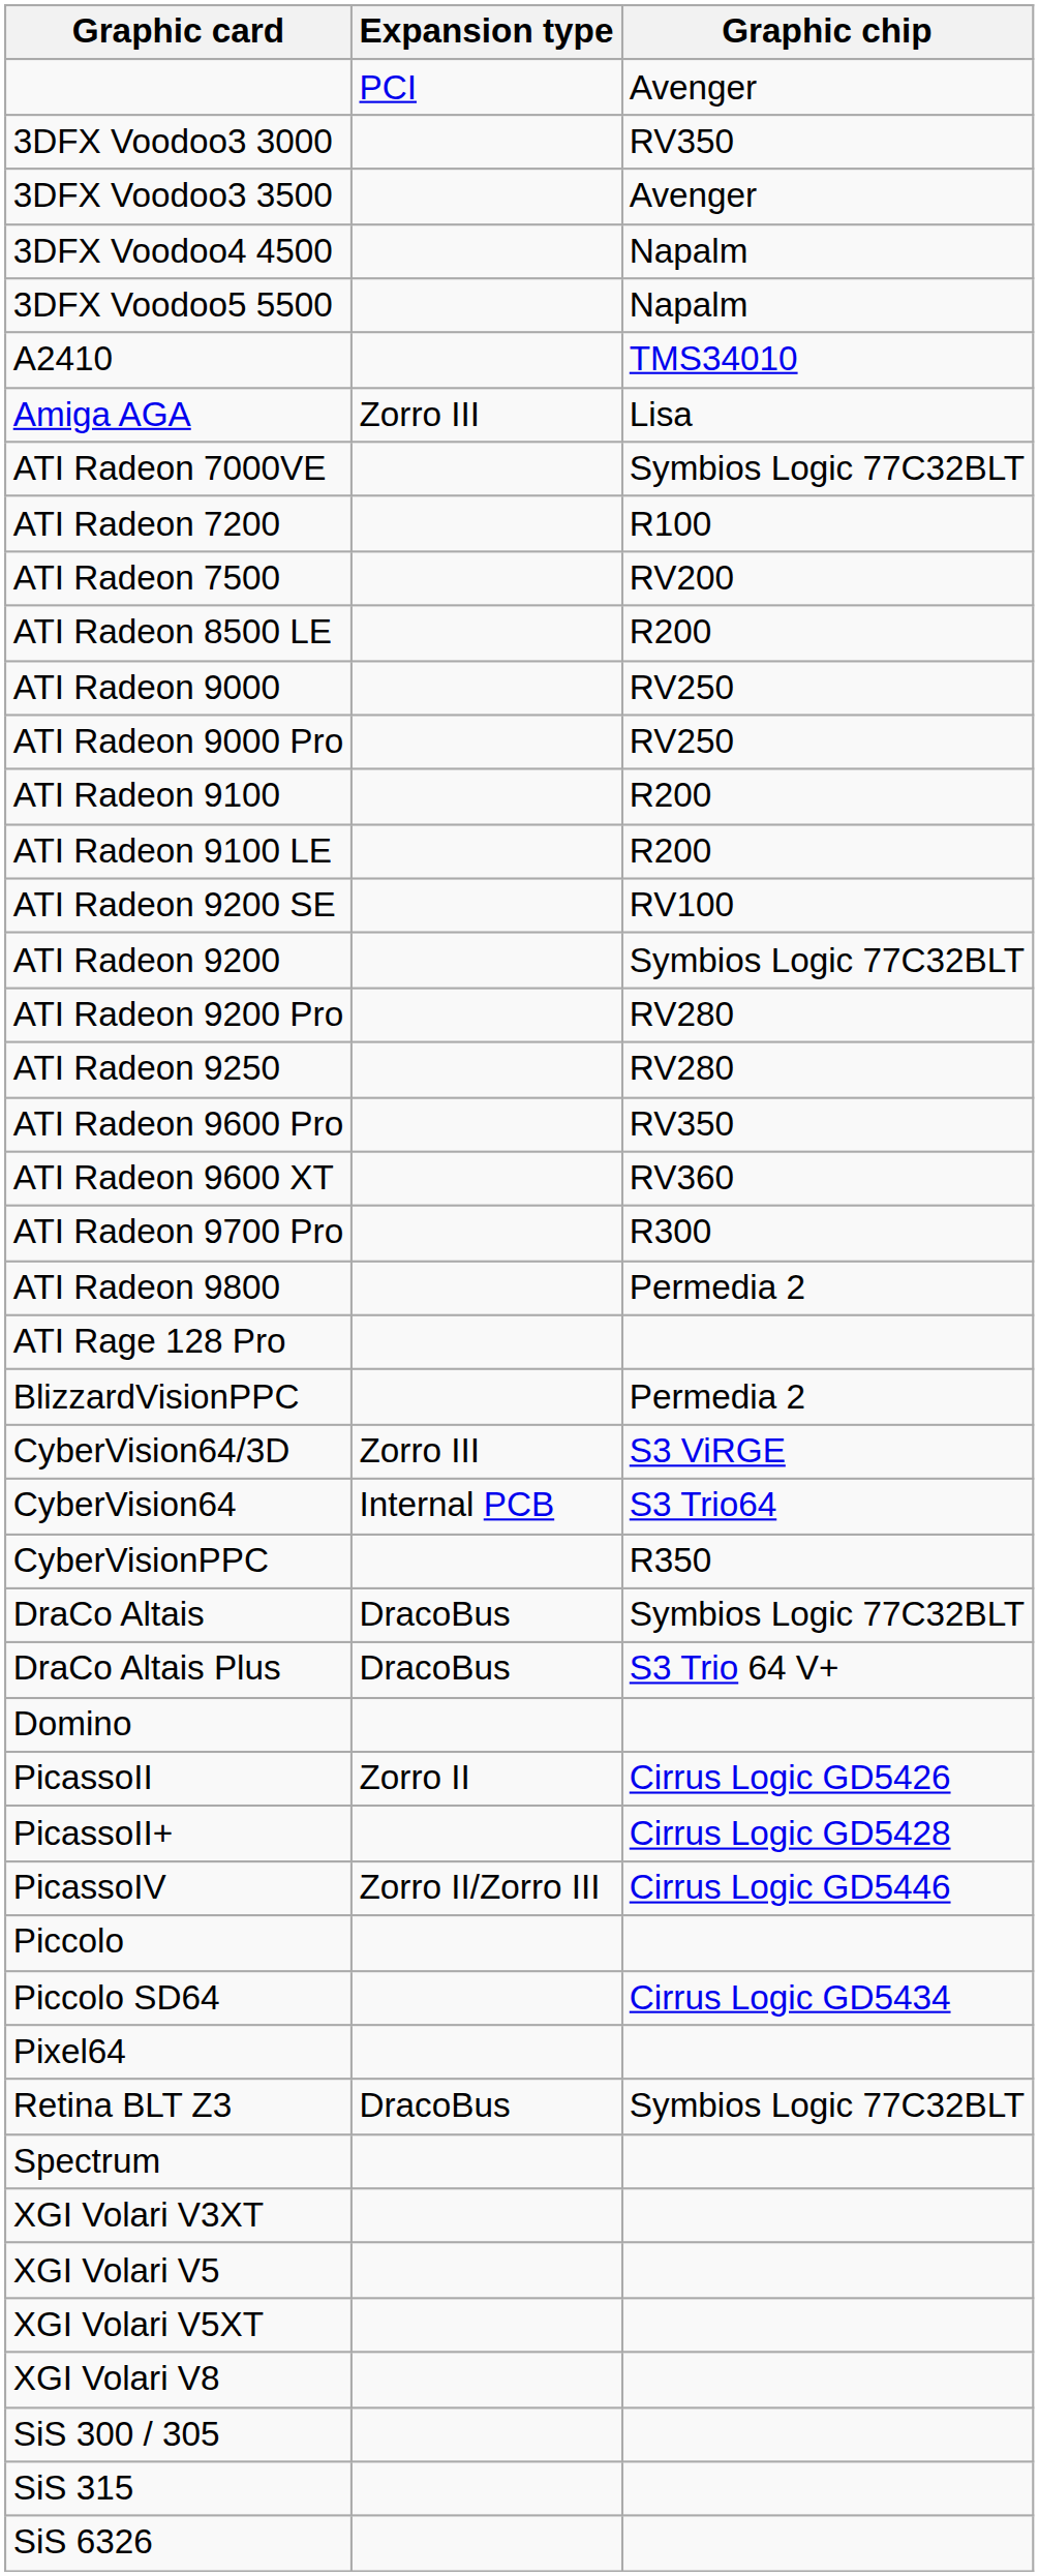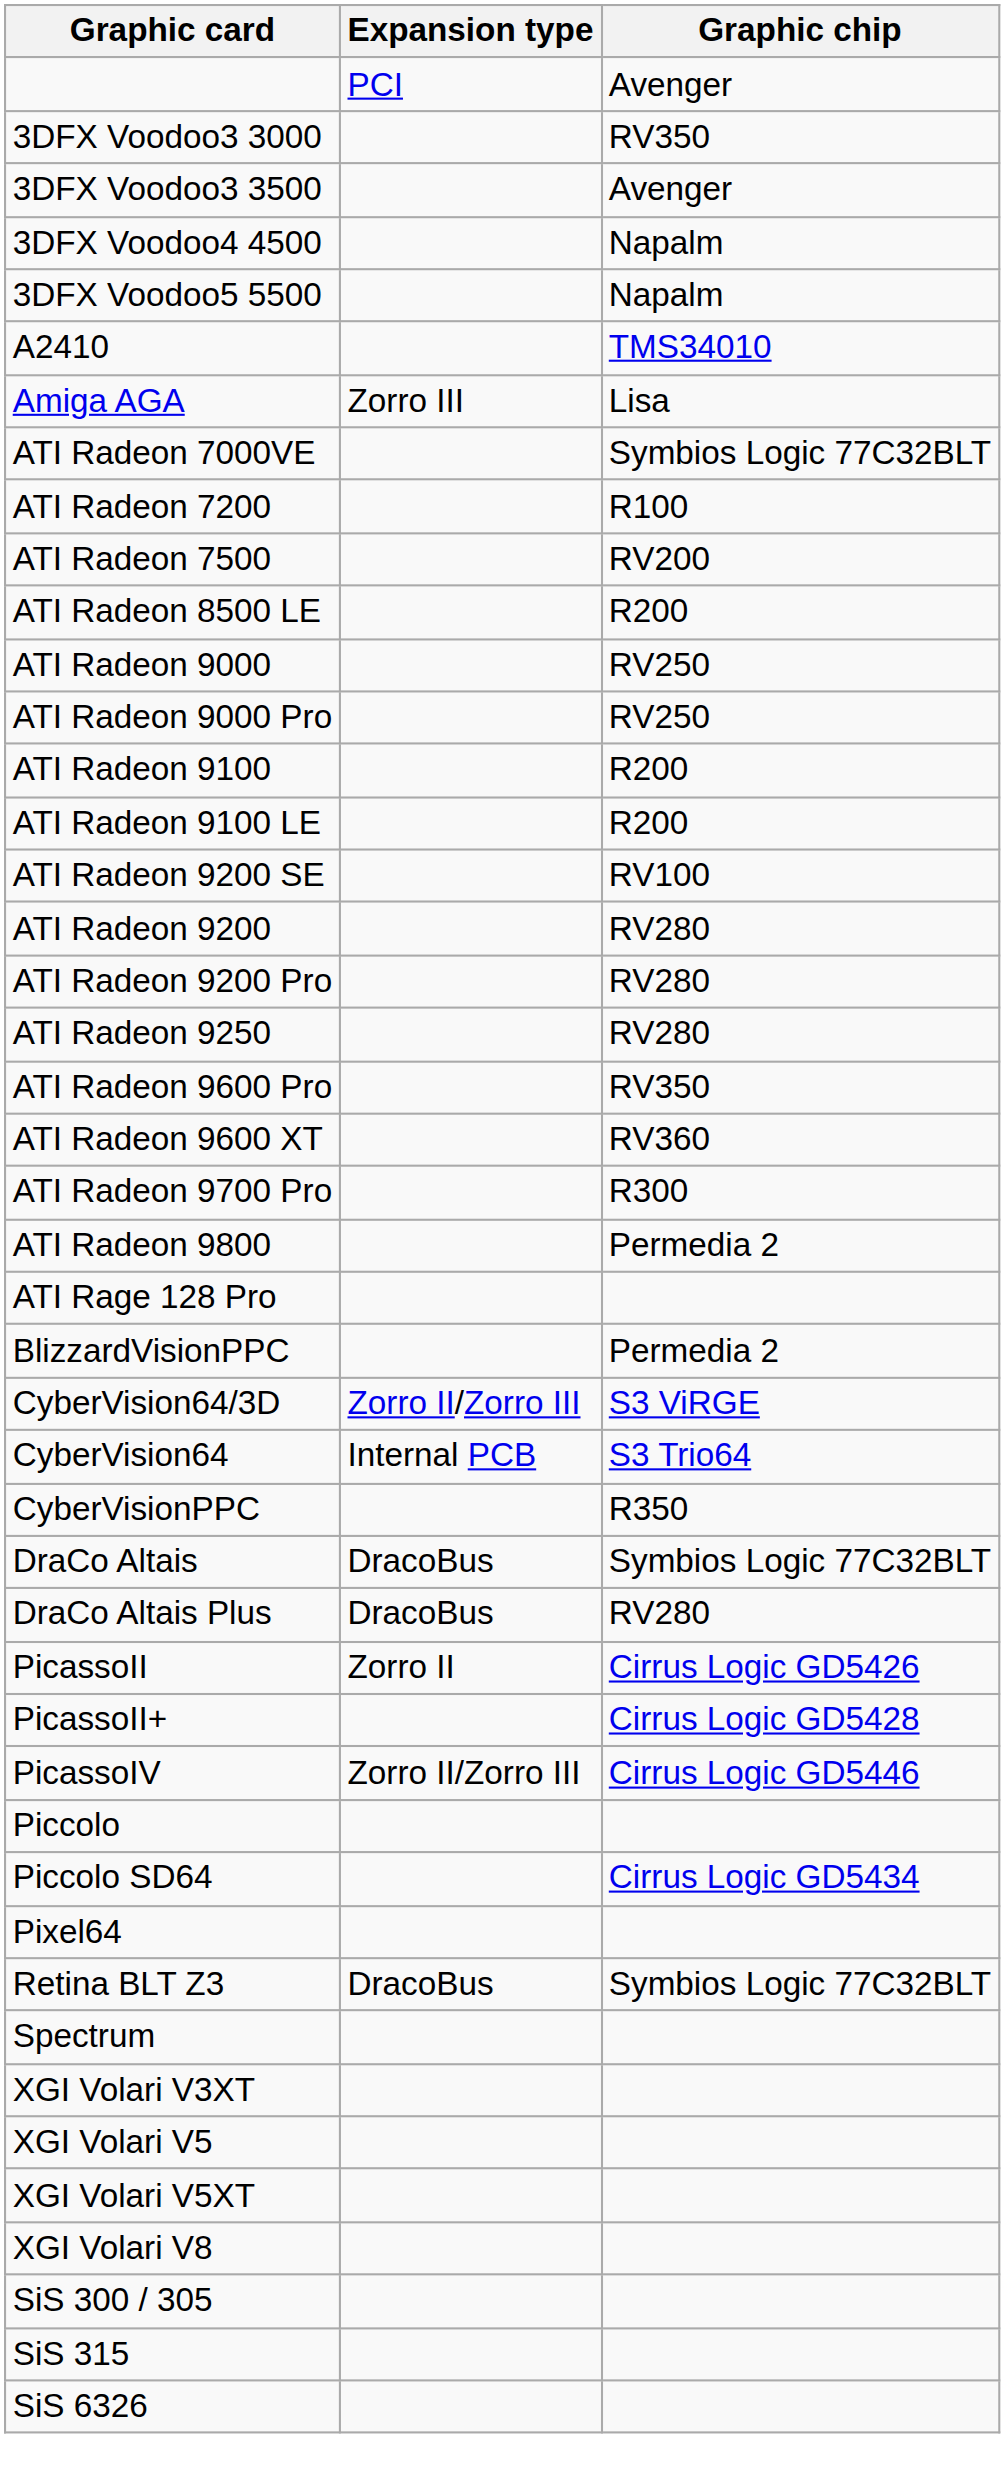 <table class="wikitable sortable">
 <tr>
 <th>Graphic card</th>
 <th>Expansion type</th>
 <th>Graphic chip</th>
 </tr>
 <tr>
 <td></td>
 <td><a href='#'>PCI</a></td>
 <td>Avenger</td>
 </tr>
 <tr>
 <td>3DFX Voodoo3 3000</td>
 <td></td>
 <td>RV350</td>
 </tr>
 <tr>
 <td>3DFX Voodoo3 3500</td>
 <td></td>
 <td>Avenger</td>
 </tr>
 <tr>
 <td>3DFX Voodoo4 4500</td>
 <td></td>
 <td>Napalm</td>
 </tr>
 <tr>
 <td>3DFX Voodoo5 5500</td>
 <td></td>
 <td>Napalm</td>
 </tr>
 <tr>
 <td>A2410</td>
 <td></td>
 <td><a href='#'>TMS34010</a></td>
 </tr>
 <tr>
 <td><a href='#'>Amiga AGA</a></td>
 <td>Zorro III</td>
 <td>Lisa</td>
 </tr>
 <tr>
 <td>ATI Radeon 7000VE</td>
 <td></td>
 <td>Symbios Logic 77C32BLT</td>
 </tr>
 <tr>
 <td>ATI Radeon 7200</td>
 <td></td>
 <td>R100</td>
 </tr>
 <tr>
 <td>ATI Radeon 7500</td>
 <td></td>
 <td>RV200</td>
 </tr>
 <tr>
 <td>ATI Radeon 8500 LE</td>
 <td></td>
 <td>R200</td>
 </tr>
 <tr>
 <td>ATI Radeon 9000</td>
 <td></td>
 <td>RV250</td>
 </tr>
 <tr>
 <td>ATI Radeon 9000 Pro</td>
 <td></td>
 <td>RV250</td>
 </tr>
 <tr>
 <td>ATI Radeon 9100</td>
 <td></td>
 <td>R200</td>
 </tr>
 <tr>
 <td>ATI Radeon 9100 LE</td>
 <td></td>
 <td>R200</td>
 </tr>
 <tr>
 <td>ATI Radeon 9200 SE</td>
 <td></td>
 <td>RV100</td>
 </tr>
 <tr>
 <td>ATI Radeon 9200</td>
 <td></td>
-<td>Symbios Logic 77C32BLT</td>
+<td>RV280</td>
 </tr>
 <tr>
 <td>ATI Radeon 9200  Pro</td>
 <td></td>
 <td>RV280</td>
 </tr>
 <tr>
 <td>ATI Radeon 9250</td>
 <td></td>
 <td>RV280</td>
 </tr>
 <tr>
 <td>ATI Radeon 9600 Pro</td>
 <td></td>
 <td>RV350</td>
 </tr>
 <tr>
 <td>ATI Radeon 9600 XT</td>
 <td></td>
 <td>RV360</td>
 </tr>
 <tr>
 <td>ATI Radeon 9700 Pro</td>
 <td></td>
 <td>R300</td>
 </tr>
 <tr>
 <td>ATI Radeon 9800</td>
 <td></td>
 <td>Permedia 2</td>
 </tr>
 <tr>
 <td>ATI Rage 128 Pro</td>
 <td></td>
 <td></td>
 </tr>
 <tr>
 <td>BlizzardVisionPPC</td>
 <td></td>
 <td>Permedia 2</td>
 </tr>
 <tr>
 <td>CyberVision64/3D</td>
-<td>Zorro III</td>
+<td><a href='#'>Zorro II</a>/<a href='#'>Zorro III</a></td>
 <td><a href='#'>S3 ViRGE</a></td>
 </tr>
 <tr>
 <td>CyberVision64</td>
 <td>Internal <a href='#'>PCB</a></td>
 <td><a href='#'>S3 Trio64</a></td>
 </tr>
 <tr>
 <td>CyberVisionPPC</td>
 <td></td>
 <td>R350</td>
 </tr>
 <tr>
 <td>DraCo Altais</td>
 <td>DracoBus</td>
 <td>Symbios Logic 77C32BLT</td>
 </tr>
 <tr>
 <td>DraCo Altais Plus</td>
 <td>DracoBus</td>
-<td><a href='#'>S3 Trio</a> 64 V+</td>
-</tr>
-<tr>
-<td>Domino</td>
-<td></td>
-<td></td>
+<td>RV280</td>
 </tr>
 <tr>
 <td>PicassoII</td>
 <td>Zorro II</td>
 <td><a href='#'>Cirrus Logic GD5426</a></td>
 </tr>
 <tr>
 <td>PicassoII+</td>
 <td></td>
 <td><a href='#'>Cirrus Logic GD5428</a></td>
 </tr>
 <tr>
 <td>PicassoIV</td>
 <td>Zorro II/Zorro III</td>
 <td><a href='#'>Cirrus Logic GD5446</a></td>
 </tr>
 <tr>
 <td>Piccolo</td>
 <td></td>
 <td></td>
 </tr>
 <tr>
 <td>Piccolo SD64</td>
 <td></td>
 <td><a href='#'>Cirrus Logic GD5434</a></td>
 </tr>
 <tr>
 <td>Pixel64</td>
 <td></td>
 <td></td>
 </tr>
 <tr>
 <td>Retina BLT Z3</td>
 <td>DracoBus</td>
 <td>Symbios Logic 77C32BLT</td>
 </tr>
 <tr>
 <td>Spectrum</td>
 <td></td>
 <td></td>
 </tr>
 <tr>
 <td>XGI Volari V3XT</td>
 <td></td>
 <td></td>
 </tr>
 <tr>
 <td>XGI Volari V5</td>
 <td></td>
 <td></td>
 </tr>
 <tr>
 <td>XGI Volari V5XT</td>
 <td></td>
 <td></td>
 </tr>
 <tr>
 <td>XGI Volari V8</td>
 <td></td>
 <td></td>
 </tr>
 <tr>
 <td>SiS 300 / 305</td>
 <td></td>
 <td></td>
 </tr>
 <tr>
 <td>SiS 315</td>
 <td></td>
 <td></td>
 </tr>
 <tr>
 <td>SiS 6326</td>
 <td></td>
 <td></td>
 </tr>
 </table>
